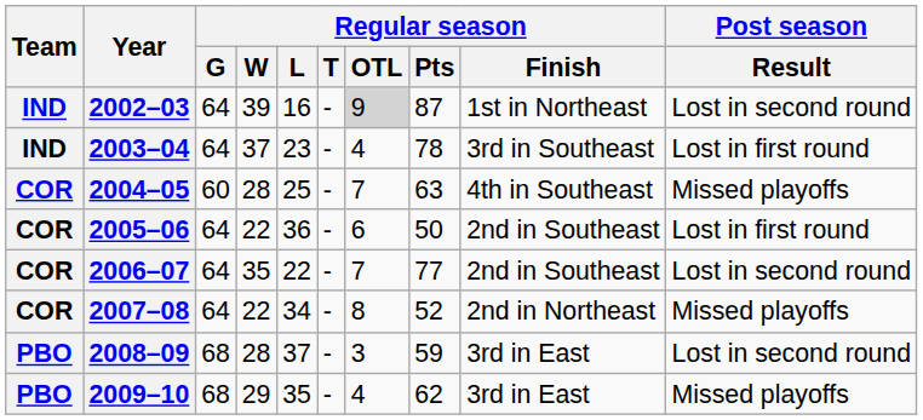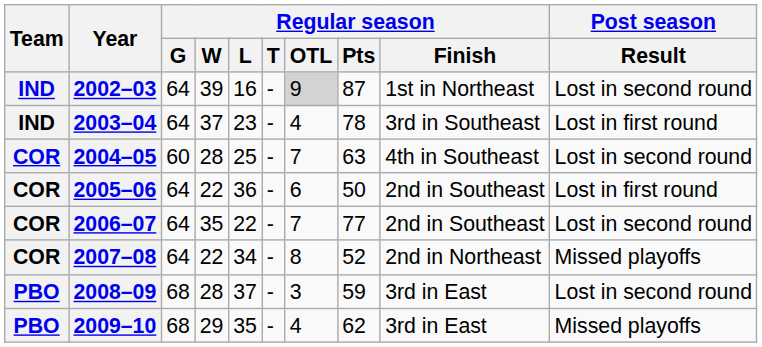 <table class="wikitable" style="font-size: 95%; text-align:centre;">
 <tr>
 <th rowspan="2">Team</th>
 <th rowspan="2">Year</th>
 <th colspan="7"><a href='#'>Regular season</a></th>
 <th colspan="1"><a href='#'>Post season</a></th>
 </tr>
 <tr>
 <th>G</th>
 <th>W</th>
 <th>L</th>
 <th>T</th>
 <th>OTL</th>
 <th>Pts</th>
 <th>Finish</th>
 <th>Result</th>
 </tr>
 <tr>
 <th><a href='#'>IND</a></th>
 <th><a href='#'>2002–03</a></th>
 <td>64</td>
 <td>39</td>
 <td>16</td>
 <td>-</td>
 <td style="background: lightgrey;">9</td>
 <td>87</td>
 <td>1st in Northeast</td>
 <td>Lost in second round</td>
 </tr>
 <tr>
 <th>IND</th>
 <th><a href='#'>2003–04</a></th>
 <td>64</td>
 <td>37</td>
 <td>23</td>
 <td>-</td>
 <td>4</td>
 <td>78</td>
 <td>3rd in Southeast</td>
 <td>Lost in first round</td>
 </tr>
 <tr>
 <th><a href='#'>COR</a></th>
 <th><a href='#'>2004–05</a></th>
 <td>60</td>
 <td>28</td>
 <td>25</td>
 <td>-</td>
 <td>7</td>
 <td>63</td>
 <td>4th in Southeast</td>
-<td>Missed playoffs</td>
+<td>Lost in second round</td>
 </tr>
 <tr>
 <th>COR</th>
 <th><a href='#'>2005–06</a></th>
 <td>64</td>
 <td>22</td>
 <td>36</td>
 <td>-</td>
 <td>6</td>
 <td>50</td>
 <td>2nd in Southeast</td>
 <td>Lost in first round</td>
 </tr>
 <tr>
 <th>COR</th>
 <th><a href='#'>2006–07</a></th>
 <td>64</td>
 <td>35</td>
 <td>22</td>
 <td>-</td>
 <td>7</td>
 <td>77</td>
 <td>2nd in Southeast</td>
 <td>Lost in second round</td>
 </tr>
 <tr>
 <th>COR</th>
 <th><a href='#'>2007–08</a></th>
 <td>64</td>
 <td>22</td>
 <td>34</td>
 <td>-</td>
 <td>8</td>
 <td>52</td>
 <td>2nd in Northeast</td>
 <td>Missed playoffs</td>
 </tr>
 <tr>
 <th><a href='#'>PBO</a></th>
 <th><a href='#'>2008–09</a></th>
 <td>68</td>
 <td>28</td>
 <td>37</td>
 <td>-</td>
 <td>3</td>
 <td>59</td>
 <td>3rd in East</td>
 <td>Lost in second round</td>
 </tr>
 <tr>
 <th><a href='#'>PBO</a></th>
 <th><a href='#'>2009–10</a></th>
 <td>68</td>
 <td>29</td>
 <td>35</td>
 <td>-</td>
 <td>4</td>
 <td>62</td>
 <td>3rd in East</td>
 <td>Missed playoffs</td>
 </tr>
 </table>
